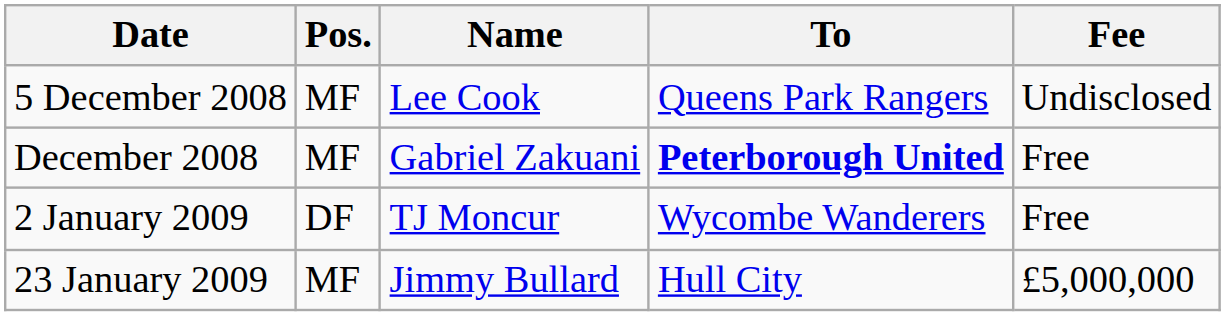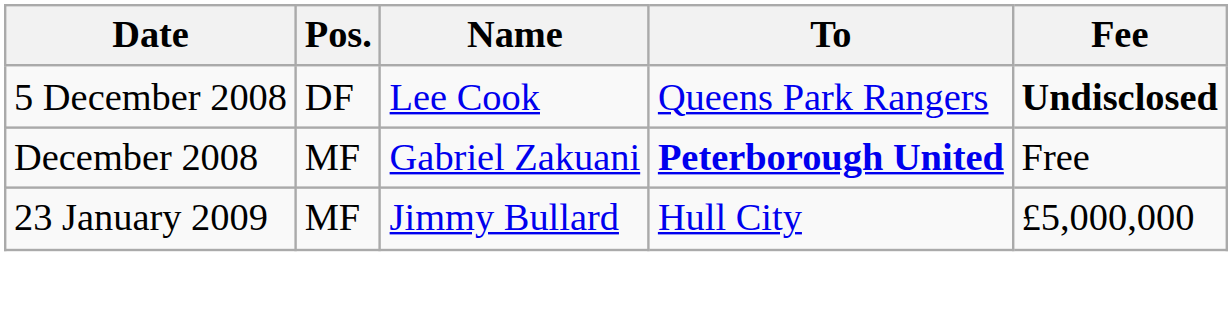 <table class="wikitable">
 <tr>
 <th>Date</th>
 <th>Pos.</th>
 <th>Name</th>
 <th>To</th>
 <th>Fee</th>
 </tr>
 <tr>
 <td>5 December 2008</td>
-<td>MF</td>
+<td>DF</td>
 <td> <a href='#'>Lee Cook</a></td>
 <td><a href='#'>Queens Park Rangers</a></td>
-<td>Undisclosed</td>
+<td><strong>Undisclosed</strong></td>
 </tr>
 <tr>
 <td>December 2008</td>
 <td>MF</td>
 <td> <a href='#'>Gabriel Zakuani</a></td>
 <td><strong><a href='#'>Peterborough United</a></strong></td>
-<td>Free</td>
-</tr>
-<tr>
-<td>2 January 2009</td>
-<td>DF</td>
-<td> <a href='#'>TJ Moncur</a></td>
-<td><a href='#'>Wycombe Wanderers</a></td>
 <td>Free</td>
 </tr>
 <tr>
 <td>23 January 2009</td>
 <td>MF</td>
 <td> <a href='#'>Jimmy Bullard</a></td>
 <td><a href='#'>Hull City</a></td>
 <td>£5,000,000</td>
 </tr>
 </table>
